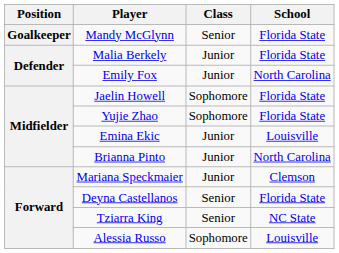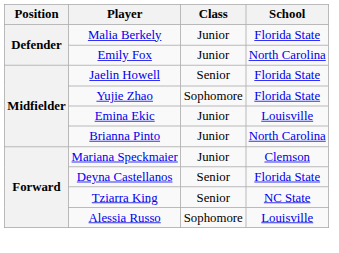 <table class="wikitable" style="text-align:center">
 <tr>
 <th>Position</th>
 <th>Player</th>
 <th>Class</th>
 <th>School</th>
-</tr>
-<tr>
-<th>Goalkeeper</th>
-<td><a href='#'>Mandy McGlynn</a></td>
-<td>Senior</td>
-<td><a href='#'>Florida State</a></td>
 </tr>
 <tr>
 <th rowspan=2>Defender</th>
 <td><a href='#'>Malia Berkely</a></td>
 <td> Junior</td>
 <td><a href='#'>Florida State</a></td>
 </tr>
 <tr>
 <td><a href='#'>Emily Fox</a></td>
 <td>Junior</td>
 <td><a href='#'>North Carolina</a></td>
 </tr>
 <tr>
 <th rowspan=4>Midfielder</th>
 <td><a href='#'>Jaelin Howell</a></td>
-<td>Sophomore</td>
+<td>Senior</td>
 <td><a href='#'>Florida State</a></td>
 </tr>
 <tr>
 <td><a href='#'>Yujie Zhao</a></td>
 <td>Sophomore</td>
 <td><a href='#'>Florida State</a></td>
 </tr>
 <tr>
 <td><a href='#'>Emina Ekic</a></td>
 <td>Junior</td>
 <td><a href='#'>Louisville</a></td>
 </tr>
 <tr>
 <td><a href='#'>Brianna Pinto</a></td>
 <td>Junior</td>
 <td><a href='#'>North Carolina</a></td>
 </tr>
 <tr>
 <th rowspan=4>Forward</th>
 <td><a href='#'>Mariana Speckmaier</a></td>
 <td>Junior</td>
 <td><a href='#'>Clemson</a></td>
 </tr>
 <tr>
 <td><a href='#'>Deyna Castellanos</a></td>
 <td>Senior</td>
 <td><a href='#'>Florida State</a></td>
 </tr>
 <tr>
 <td><a href='#'>Tziarra King</a></td>
 <td>Senior</td>
 <td><a href='#'>NC State</a></td>
 </tr>
 <tr>
 <td><a href='#'>Alessia Russo</a></td>
 <td>Sophomore</td>
 <td><a href='#'>Louisville</a></td>
 </tr>
 </table>
